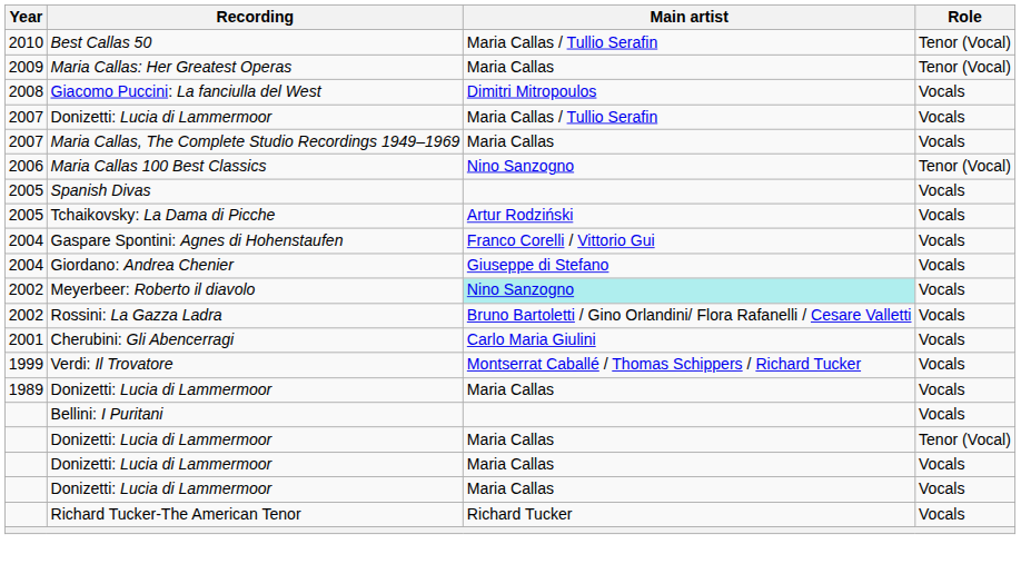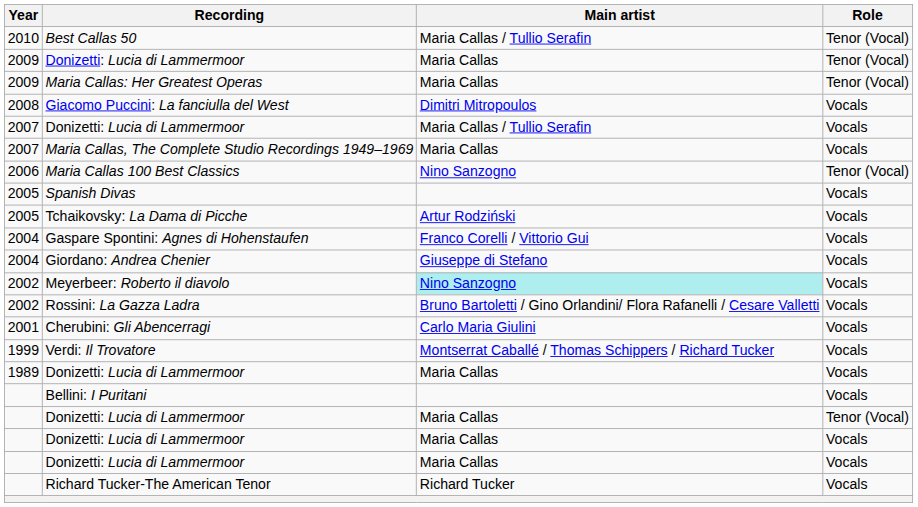 <table class="wikitable">
 <tr>
 <th>Year</th>
 <th>Recording</th>
 <th>Main artist</th>
 <th>Role</th>
 </tr>
 <tr>
 <td>2010</td>
 <td><em>Best Callas 50</em></td>
 <td>Maria Callas / <a href='#'>Tullio Serafin</a></td>
+<td>Tenor (Vocal)</td>
+</tr>
+<tr>
+<td>2009</td>
+<td><a href='#'>Donizetti</a>: <em>Lucia di Lammermoor</em></td>
+<td>Maria Callas</td>
 <td>Tenor (Vocal)</td>
 </tr>
 <tr>
 <td>2009</td>
 <td><em>Maria Callas: Her Greatest Operas</em></td>
 <td>Maria Callas</td>
 <td>Tenor (Vocal)</td>
 </tr>
 <tr>
 <td>2008</td>
 <td><a href='#'>Giacomo Puccini</a>: <em>La fanciulla del West</em></td>
 <td><a href='#'>Dimitri Mitropoulos</a></td>
 <td>Vocals</td>
 </tr>
 <tr>
 <td>2007</td>
 <td>Donizetti: <em>Lucia di Lammermoor</em></td>
 <td>Maria Callas / <a href='#'>Tullio Serafin</a></td>
 <td>Vocals</td>
 </tr>
 <tr>
 <td>2007</td>
 <td><em>Maria Callas, The Complete Studio Recordings 1949–1969</em></td>
 <td>Maria Callas</td>
 <td>Vocals</td>
 </tr>
 <tr>
 <td>2006</td>
 <td><em>Maria Callas 100 Best Classics</em></td>
 <td><a href='#'>Nino Sanzogno</a></td>
 <td>Tenor (Vocal)</td>
 </tr>
 <tr>
 <td>2005</td>
 <td><em>Spanish Divas</em></td>
 <td></td>
 <td>Vocals</td>
 </tr>
 <tr>
 <td>2005</td>
 <td>Tchaikovsky: <em>La Dama di Picche</em></td>
 <td><a href='#'>Artur Rodziński</a></td>
 <td>Vocals</td>
 </tr>
 <tr>
 <td>2004</td>
 <td>Gaspare Spontini: <em>Agnes di Hohenstaufen</em></td>
 <td><a href='#'>Franco Corelli</a> / <a href='#'>Vittorio Gui</a></td>
 <td>Vocals</td>
 </tr>
 <tr>
 <td>2004</td>
 <td>Giordano: <em>Andrea Chenier</em></td>
 <td><a href='#'>Giuseppe di Stefano</a></td>
 <td>Vocals</td>
 </tr>
 <tr>
 <td>2002</td>
 <td>Meyerbeer: <em>Roberto il diavolo</em></td>
 <td style="background: paleturquoise;"><a href='#'>Nino Sanzogno</a></td>
 <td>Vocals</td>
 </tr>
 <tr>
 <td>2002</td>
 <td>Rossini: <em>La Gazza Ladra</em></td>
 <td><a href='#'>Bruno Bartoletti</a> / Gino Orlandini/ Flora Rafanelli / <a href='#'>Cesare Valletti</a></td>
 <td>Vocals</td>
 </tr>
 <tr>
 <td>2001</td>
 <td>Cherubini: <em>Gli Abencerragi</em></td>
 <td><a href='#'>Carlo Maria Giulini</a></td>
 <td>Vocals</td>
 </tr>
 <tr>
 <td>1999</td>
 <td>Verdi: <em>Il Trovatore</em></td>
 <td><a href='#'>Montserrat Caballé</a> / <a href='#'>Thomas Schippers</a> / <a href='#'>Richard Tucker</a></td>
 <td>Vocals</td>
 </tr>
 <tr>
 <td>1989</td>
 <td>Donizetti: <em>Lucia di Lammermoor</em></td>
 <td>Maria Callas</td>
 <td>Vocals</td>
 </tr>
 <tr>
 <td></td>
 <td>Bellini: <em>I Puritani</em></td>
 <td></td>
 <td>Vocals</td>
 </tr>
 <tr>
 <td></td>
 <td>Donizetti: <em>Lucia di Lammermoor</em></td>
 <td>Maria Callas</td>
 <td>Tenor (Vocal)</td>
 </tr>
 <tr>
 <td></td>
 <td>Donizetti: <em>Lucia di Lammermoor</em></td>
 <td>Maria Callas</td>
 <td>Vocals</td>
 </tr>
 <tr>
 <td></td>
 <td>Donizetti: <em>Lucia di Lammermoor</em></td>
 <td>Maria Callas</td>
 <td>Vocals</td>
 </tr>
 <tr>
 <td></td>
 <td>Richard Tucker-The American Tenor</td>
 <td>Richard Tucker</td>
 <td>Vocals</td>
 </tr>
 <tr>
 <th colspan="4"></th>
 </tr>
 </table>
